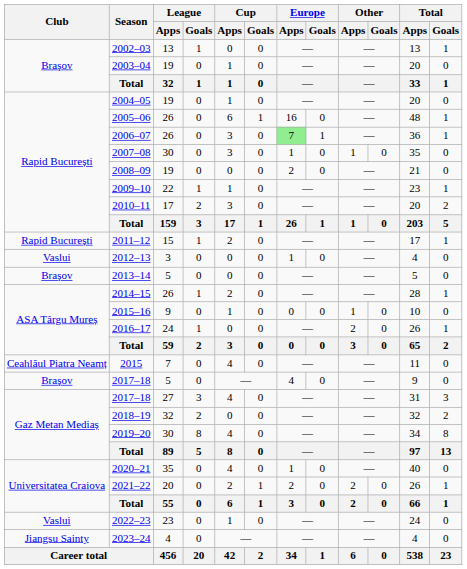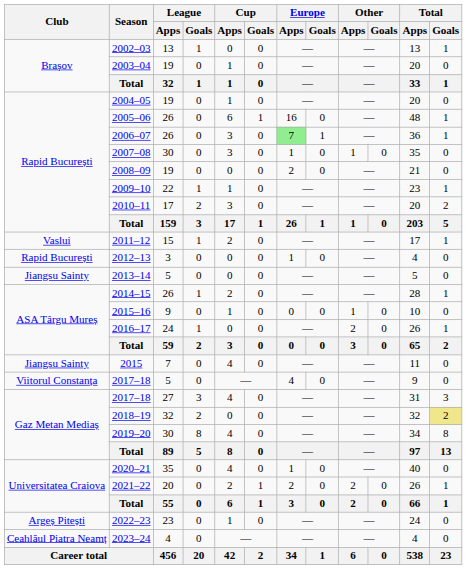 <table class="wikitable" style="text-align: center;">
 <tr>
 <th rowspan="2">Club</th>
 <th rowspan="2">Season</th>
 <th colspan="2">League</th>
 <th colspan="2">Cup</th>
 <th colspan="2"><a href='#'>Europe</a></th>
 <th colspan="2">Other</th>
 <th colspan="2">Total</th>
 </tr>
 <tr>
 <th>Apps</th>
 <th>Goals</th>
 <th>Apps</th>
 <th>Goals</th>
 <th>Apps</th>
 <th>Goals</th>
 <th>Apps</th>
 <th>Goals</th>
 <th>Apps</th>
 <th>Goals</th>
 </tr>
 <tr>
 <td rowspan="3"><a href='#'>Braşov</a></td>
 <td><a href='#'>2002–03</a></td>
 <td>13</td>
 <td>1</td>
 <td>0</td>
 <td>0</td>
 <td colspan="2">—</td>
 <td colspan="2">—</td>
 <td>13</td>
 <td>1</td>
 </tr>
 <tr>
 <td><a href='#'>2003–04</a></td>
 <td>19</td>
 <td>0</td>
 <td>1</td>
 <td>0</td>
 <td colspan="2">—</td>
 <td colspan="2">—</td>
 <td>20</td>
 <td>0</td>
 </tr>
 <tr>
 <th>Total</th>
 <th>32</th>
 <th>1</th>
 <th>1</th>
 <th>0</th>
 <th colspan="2">—</th>
 <th colspan="2">—</th>
 <th>33</th>
 <th>1</th>
 </tr>
 <tr>
 <td rowspan="8"><a href='#'>Rapid București</a></td>
 <td><a href='#'>2004–05</a></td>
 <td>19</td>
 <td>0</td>
 <td>1</td>
 <td>0</td>
 <td colspan="2">—</td>
 <td colspan="2">—</td>
 <td>20</td>
 <td>0</td>
 </tr>
 <tr>
 <td><a href='#'>2005–06</a></td>
 <td>26</td>
 <td>0</td>
 <td>6</td>
 <td>1</td>
 <td>16</td>
 <td>0</td>
 <td colspan="2">—</td>
 <td>48</td>
 <td>1</td>
 </tr>
 <tr>
 <td><a href='#'>2006–07</a></td>
 <td>26</td>
 <td>0</td>
 <td>3</td>
 <td>0</td>
 <td style="background: lightgreen;">7</td>
 <td>1</td>
 <td colspan="2">—</td>
 <td>36</td>
 <td>1</td>
 </tr>
 <tr>
 <td><a href='#'>2007–08</a></td>
 <td>30</td>
 <td>0</td>
 <td>3</td>
 <td>0</td>
 <td>1</td>
 <td>0</td>
 <td>1</td>
 <td>0</td>
 <td>35</td>
 <td>0</td>
 </tr>
 <tr>
 <td><a href='#'>2008–09</a></td>
 <td>19</td>
 <td>0</td>
 <td>0</td>
 <td>0</td>
 <td>2</td>
 <td>0</td>
 <td colspan="2">—</td>
 <td>21</td>
 <td>0</td>
 </tr>
 <tr>
 <td><a href='#'>2009–10</a></td>
 <td>22</td>
 <td>1</td>
 <td>1</td>
 <td>0</td>
 <td colspan="2">—</td>
 <td colspan="2">—</td>
 <td>23</td>
 <td>1</td>
 </tr>
 <tr>
 <td><a href='#'>2010–11</a></td>
 <td>17</td>
 <td>2</td>
 <td>3</td>
 <td>0</td>
 <td colspan="2">—</td>
 <td colspan="2">—</td>
 <td>20</td>
 <td>2</td>
 </tr>
 <tr>
 <th>Total</th>
 <th>159</th>
 <th>3</th>
 <th>17</th>
 <th>1</th>
 <th>26</th>
 <th>1</th>
 <th>1</th>
 <th>0</th>
 <th>203</th>
 <th>5</th>
 </tr>
 <tr>
-<td><a href='#'>Rapid București</a></td>
+<td><a href='#'>Vaslui</a></td>
 <td><a href='#'>2011–12</a></td>
 <td>15</td>
 <td>1</td>
 <td>2</td>
 <td>0</td>
 <td colspan="2">—</td>
 <td colspan="2">—</td>
 <td>17</td>
 <td>1</td>
 </tr>
 <tr>
-<td><a href='#'>Vaslui</a></td>
+<td><a href='#'>Rapid București</a></td>
 <td><a href='#'>2012–13</a></td>
 <td>3</td>
 <td>0</td>
 <td>0</td>
 <td>0</td>
 <td>1</td>
 <td>0</td>
 <td colspan="2">—</td>
 <td>4</td>
 <td>0</td>
 </tr>
 <tr>
-<td><a href='#'>Braşov</a></td>
+<td><a href='#'>Jiangsu Sainty</a></td>
 <td><a href='#'>2013–14</a></td>
 <td>5</td>
 <td>0</td>
 <td>0</td>
 <td>0</td>
 <td colspan="2">—</td>
 <td colspan="2">—</td>
 <td>5</td>
 <td>0</td>
 </tr>
 <tr>
 <td rowspan="4"><a href='#'>ASA Târgu Mureș</a></td>
 <td><a href='#'>2014–15</a></td>
 <td>26</td>
 <td>1</td>
 <td>2</td>
 <td>0</td>
 <td colspan="2">—</td>
 <td colspan="2">—</td>
 <td>28</td>
 <td>1</td>
 </tr>
 <tr>
 <td><a href='#'>2015–16</a></td>
 <td>9</td>
 <td>0</td>
 <td>1</td>
 <td>0</td>
 <td>0</td>
 <td>0</td>
 <td>1</td>
 <td>0</td>
 <td>10</td>
 <td>0</td>
 </tr>
 <tr>
 <td><a href='#'>2016–17</a></td>
 <td>24</td>
 <td>1</td>
 <td>0</td>
 <td>0</td>
 <td colspan="2">—</td>
 <td>2</td>
 <td>0</td>
 <td>26</td>
 <td>1</td>
 </tr>
 <tr>
 <th>Total</th>
 <th>59</th>
 <th>2</th>
 <th>3</th>
 <th>0</th>
 <th>0</th>
 <th>0</th>
 <th>3</th>
 <th>0</th>
 <th>65</th>
 <th>2</th>
 </tr>
 <tr>
-<td><a href='#'>Ceahlăul Piatra Neamț</a></td>
+<td><a href='#'>Jiangsu Sainty</a></td>
 <td><a href='#'>2015</a></td>
 <td>7</td>
 <td>0</td>
 <td>4</td>
 <td>0</td>
 <td colspan="2">—</td>
 <td colspan="2">—</td>
 <td>11</td>
 <td>0</td>
 </tr>
 <tr>
-<td><a href='#'>Braşov</a></td>
+<td><a href='#'>Viitorul Constanța</a></td>
 <td><a href='#'>2017–18</a></td>
 <td>5</td>
 <td>0</td>
 <td colspan="2">—</td>
 <td>4</td>
 <td>0</td>
 <td colspan="2">—</td>
 <td>9</td>
 <td>0</td>
 </tr>
 <tr>
 <td rowspan="4"><a href='#'>Gaz Metan Mediaș</a></td>
 <td><a href='#'>2017–18</a></td>
 <td>27</td>
 <td>3</td>
 <td>4</td>
 <td>0</td>
 <td colspan="2">—</td>
 <td colspan="2">—</td>
 <td>31</td>
 <td>3</td>
 </tr>
 <tr>
 <td><a href='#'>2018–19</a></td>
 <td>32</td>
 <td>2</td>
 <td>0</td>
 <td>0</td>
 <td colspan="2">—</td>
 <td colspan="2">—</td>
 <td>32</td>
-<td>2</td>
+<td style="background: khaki;">2</td>
 </tr>
 <tr>
 <td><a href='#'>2019–20</a></td>
 <td>30</td>
 <td>8</td>
 <td>4</td>
 <td>0</td>
 <td colspan="2">—</td>
 <td colspan="2">—</td>
 <td>34</td>
 <td>8</td>
 </tr>
 <tr>
 <th>Total</th>
 <th>89</th>
 <th>5</th>
 <th>8</th>
 <th>0</th>
 <th colspan="2">—</th>
 <th colspan="2">—</th>
 <th>97</th>
 <th>13</th>
 </tr>
 <tr>
 <td rowspan="3"><a href='#'>Universitatea Craiova</a></td>
 <td><a href='#'>2020–21</a></td>
 <td>35</td>
 <td>0</td>
 <td>4</td>
 <td>0</td>
 <td>1</td>
 <td>0</td>
 <td colspan="2">—</td>
 <td>40</td>
 <td>0</td>
 </tr>
 <tr>
 <td><a href='#'>2021–22</a></td>
 <td>20</td>
 <td>0</td>
 <td>2</td>
 <td>1</td>
 <td>2</td>
 <td>0</td>
 <td>2</td>
 <td>0</td>
 <td>26</td>
 <td>1</td>
 </tr>
 <tr>
 <th>Total</th>
 <th>55</th>
 <th>0</th>
 <th>6</th>
 <th>1</th>
 <th>3</th>
 <th>0</th>
 <th>2</th>
 <th>0</th>
 <th>66</th>
 <th>1</th>
 </tr>
 <tr>
-<td><a href='#'>Vaslui</a></td>
+<td><a href='#'>Argeș Pitești</a></td>
 <td><a href='#'>2022–23</a></td>
 <td>23</td>
 <td>0</td>
 <td>1</td>
 <td>0</td>
 <td colspan="2">—</td>
 <td colspan="2">—</td>
 <td>24</td>
 <td>0</td>
 </tr>
 <tr>
-<td><a href='#'>Jiangsu Sainty</a></td>
+<td><a href='#'>Ceahlăul Piatra Neamț</a></td>
 <td><a href='#'>2023–24</a></td>
 <td>4</td>
 <td>0</td>
 <td colspan="2">—</td>
 <td colspan="2">—</td>
 <td colspan="2">—</td>
 <td>4</td>
 <td>0</td>
 </tr>
 <tr>
 <th colspan="2">Career total</th>
 <th>456</th>
 <th>20</th>
 <th>42</th>
 <th>2</th>
 <th>34</th>
 <th>1</th>
 <th>6</th>
 <th>0</th>
 <th>538</th>
 <th>23</th>
 </tr>
 </table>
